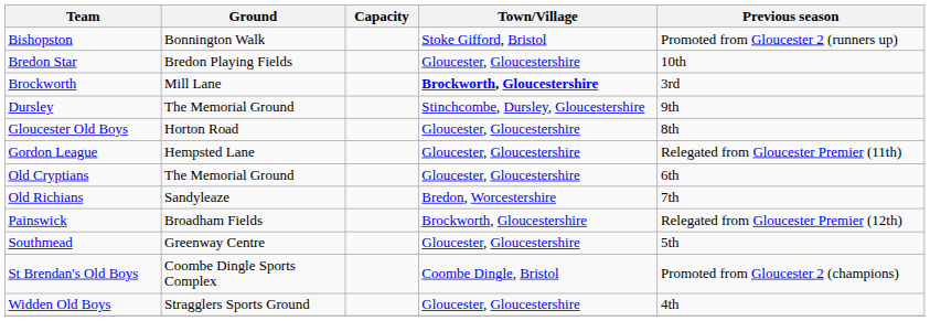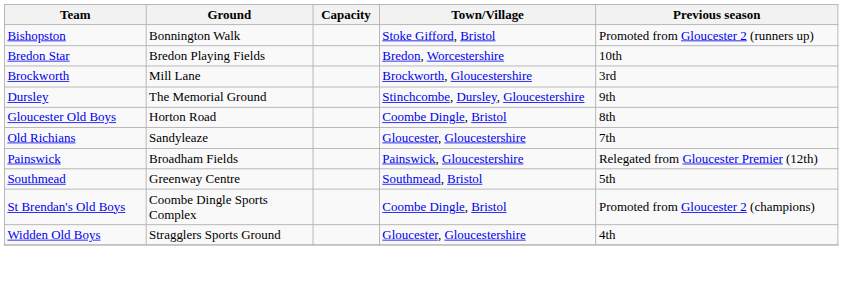 <table class="wikitable sortable" width=65%>
 <tr>
 <th width=17%>Team</th>
 <th width=20%>Ground</th>
 <th width=8%>Capacity</th>
 <th width=26%>Town/Village</th>
 <th width=29%>Previous season</th>
 </tr>
 <tr>
 <td><a href='#'>Bishopston</a></td>
 <td>Bonnington Walk</td>
 <td></td>
 <td><a href='#'>Stoke Gifford</a>, <a href='#'>Bristol</a></td>
 <td>Promoted from <a href='#'>Gloucester 2</a> (runners up)</td>
 </tr>
 <tr>
 <td><a href='#'>Bredon Star</a></td>
 <td>Bredon Playing Fields</td>
 <td></td>
-<td><a href='#'>Gloucester</a>, <a href='#'>Gloucestershire</a></td>
+<td><a href='#'>Bredon</a>, <a href='#'>Worcestershire</a></td>
 <td>10th</td>
 </tr>
 <tr>
 <td><a href='#'>Brockworth</a></td>
 <td>Mill Lane</td>
 <td></td>
-<td><strong><a href='#'>Brockworth</a>, <a href='#'>Gloucestershire</a></strong></td>
+<td><a href='#'>Brockworth</a>, <a href='#'>Gloucestershire</a></td>
 <td>3rd</td>
 </tr>
 <tr>
 <td><a href='#'>Dursley</a></td>
 <td>The Memorial Ground</td>
 <td></td>
 <td><a href='#'>Stinchcombe</a>, <a href='#'>Dursley</a>, <a href='#'>Gloucestershire</a></td>
 <td>9th</td>
 </tr>
 <tr>
 <td><a href='#'>Gloucester Old Boys</a></td>
 <td>Horton Road</td>
 <td></td>
-<td><a href='#'>Gloucester</a>, <a href='#'>Gloucestershire</a></td>
+<td><a href='#'>Coombe Dingle</a>, <a href='#'>Bristol</a></td>
 <td>8th</td>
-</tr>
-<tr>
-<td><a href='#'>Gordon League</a></td>
-<td>Hempsted Lane</td>
-<td></td>
-<td><a href='#'>Gloucester</a>, <a href='#'>Gloucestershire</a></td>
-<td>Relegated from <a href='#'>Gloucester Premier</a> (11th)</td>
-</tr>
-<tr>
-<td><a href='#'>Old Cryptians</a></td>
-<td>The Memorial Ground</td>
-<td></td>
-<td><a href='#'>Gloucester</a>, <a href='#'>Gloucestershire</a></td>
-<td>6th</td>
 </tr>
 <tr>
 <td><a href='#'>Old Richians</a></td>
 <td>Sandyleaze</td>
 <td></td>
-<td><a href='#'>Bredon</a>, <a href='#'>Worcestershire</a></td>
+<td><a href='#'>Gloucester</a>, <a href='#'>Gloucestershire</a></td>
 <td>7th</td>
 </tr>
 <tr>
 <td><a href='#'>Painswick</a></td>
 <td>Broadham Fields</td>
 <td></td>
-<td><a href='#'>Brockworth</a>, <a href='#'>Gloucestershire</a></td>
+<td><a href='#'>Painswick</a>, <a href='#'>Gloucestershire</a></td>
 <td>Relegated from <a href='#'>Gloucester Premier</a> (12th)</td>
 </tr>
 <tr>
 <td><a href='#'>Southmead</a></td>
 <td>Greenway Centre</td>
 <td></td>
-<td><a href='#'>Gloucester</a>, <a href='#'>Gloucestershire</a></td>
+<td><a href='#'>Southmead</a>, <a href='#'>Bristol</a></td>
 <td>5th</td>
 </tr>
 <tr>
 <td><a href='#'>St Brendan's Old Boys</a></td>
 <td>Coombe Dingle Sports Complex</td>
 <td></td>
 <td><a href='#'>Coombe Dingle</a>, <a href='#'>Bristol</a></td>
 <td>Promoted from <a href='#'>Gloucester 2</a> (champions)</td>
 </tr>
 <tr>
 <td><a href='#'>Widden Old Boys</a></td>
 <td>Stragglers Sports Ground</td>
 <td></td>
 <td><a href='#'>Gloucester</a>, <a href='#'>Gloucestershire</a></td>
 <td>4th</td>
 </tr>
 <tr>
 </tr>
 </table>
